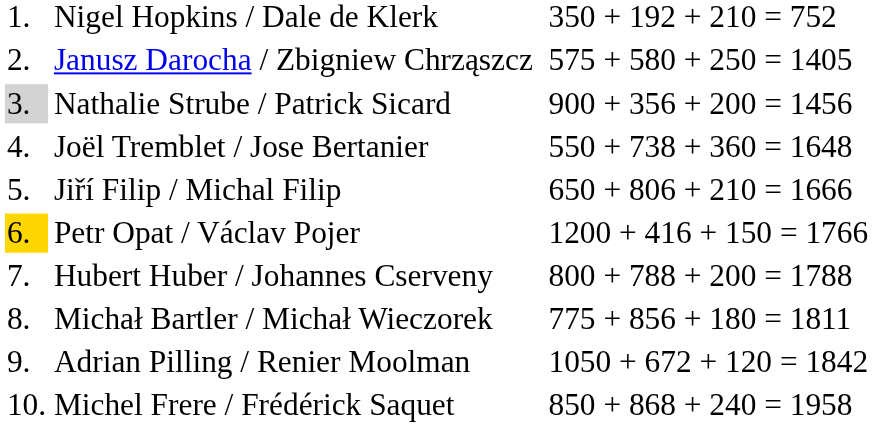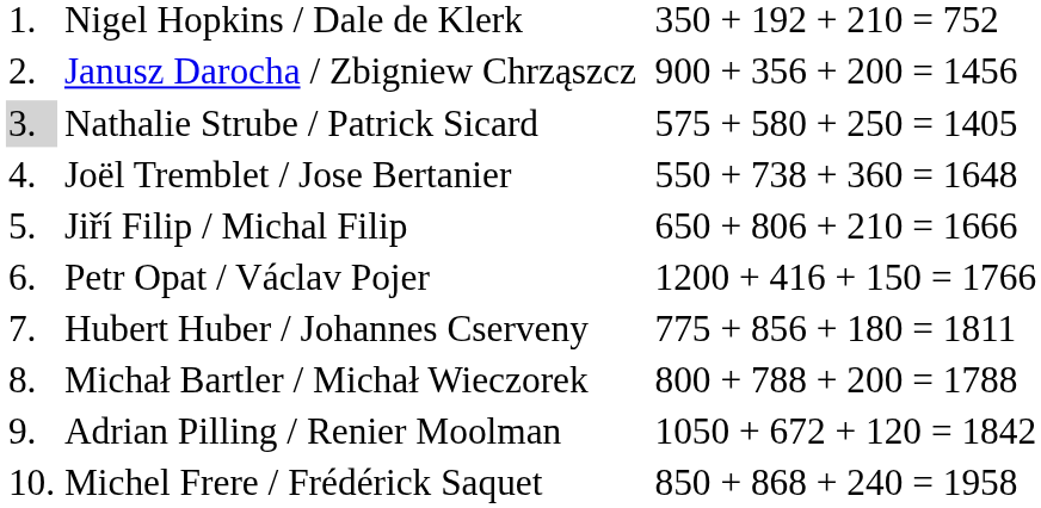 <table>
 <tr>
 <td>1.</td>
 <td>Nigel Hopkins / Dale de Klerk</td>
 <td></td>
 <td>350 + 192 + 210 = 752</td>
 </tr>
 <tr>
 <td>2.</td>
 <td><a href='#'>Janusz Darocha</a> / Zbigniew Chrząszcz</td>
 <td></td>
-<td>575 + 580 + 250 = 1405</td>
+<td>900 + 356 + 200 =  1456</td>
 </tr>
 <tr>
 <td style="background: lightgrey;">3.</td>
 <td>Nathalie Strube / Patrick Sicard</td>
 <td></td>
-<td>900 + 356 + 200 =  1456</td>
+<td>575 + 580 + 250 = 1405</td>
 </tr>
 <tr>
 <td>4.</td>
 <td>Joël Tremblet / Jose Bertanier</td>
 <td></td>
 <td>550 + 738 + 360 = 1648</td>
 </tr>
 <tr>
 <td>5.</td>
 <td>Jiří Filip / Michal Filip</td>
 <td></td>
 <td>650 + 806 +  210 = 1666</td>
 </tr>
 <tr>
-<td style="background: gold;">6.</td>
+<td>6.</td>
 <td>Petr Opat / Václav Pojer</td>
 <td></td>
 <td>1200 + 416 + 150 = 1766</td>
 </tr>
 <tr>
 <td>7.</td>
 <td>Hubert Huber / Johannes Cserveny</td>
 <td></td>
-<td>800 + 788 + 200 = 1788</td>
+<td>775 + 856 + 180 = 1811</td>
 </tr>
 <tr>
 <td>8.</td>
 <td>Michał Bartler / Michał Wieczorek</td>
 <td></td>
-<td>775 + 856 + 180 = 1811</td>
+<td>800 + 788 + 200 = 1788</td>
 </tr>
 <tr>
 <td>9.</td>
 <td>Adrian Pilling / Renier Moolman</td>
 <td></td>
 <td>1050 + 672 + 120 = 1842</td>
 </tr>
 <tr>
 <td>10.</td>
 <td>Michel Frere / Frédérick Saquet</td>
 <td></td>
 <td>850 + 868 + 240 = 1958</td>
 </tr>
 </table>
